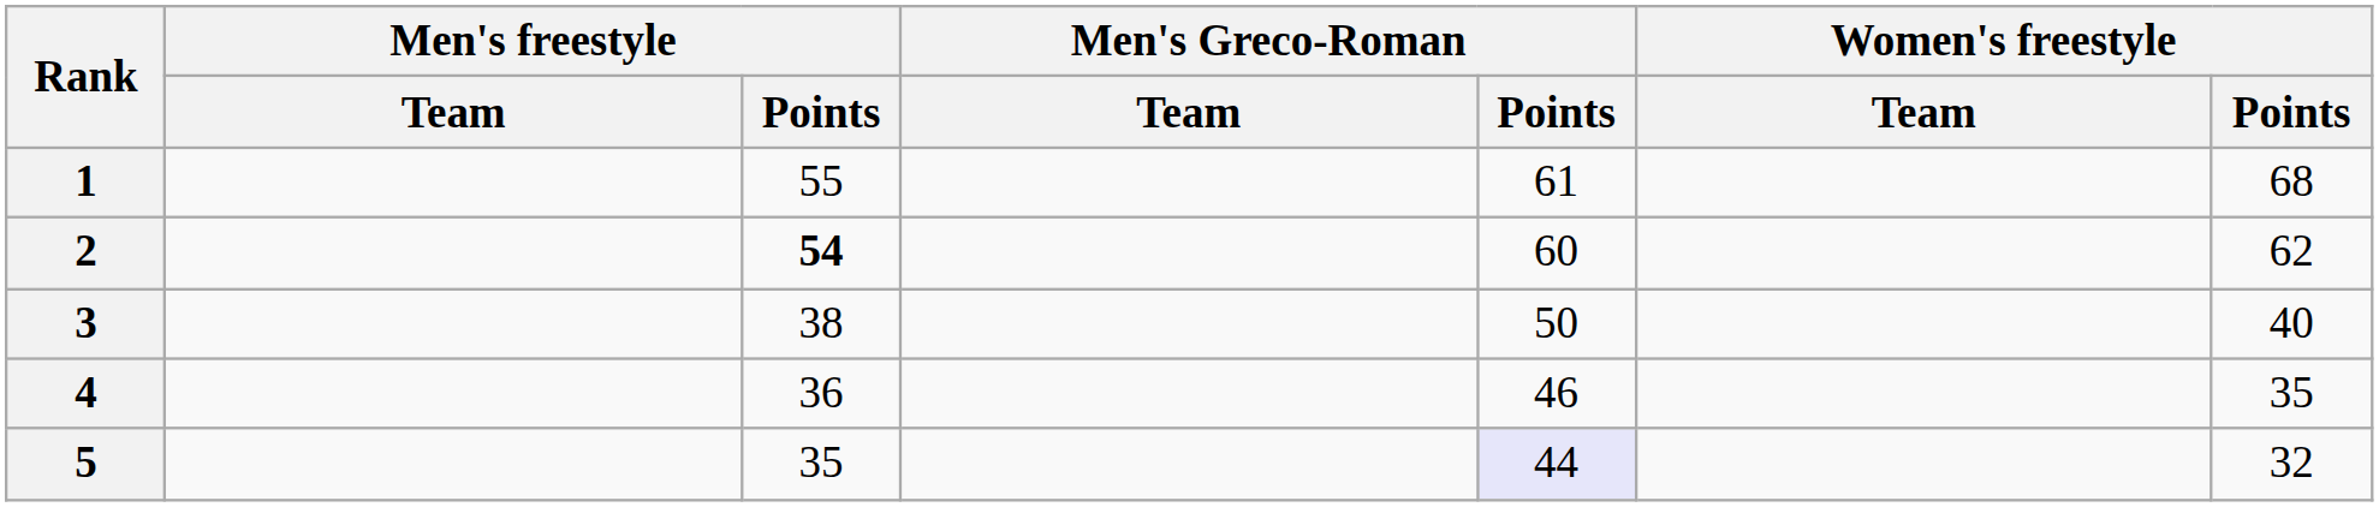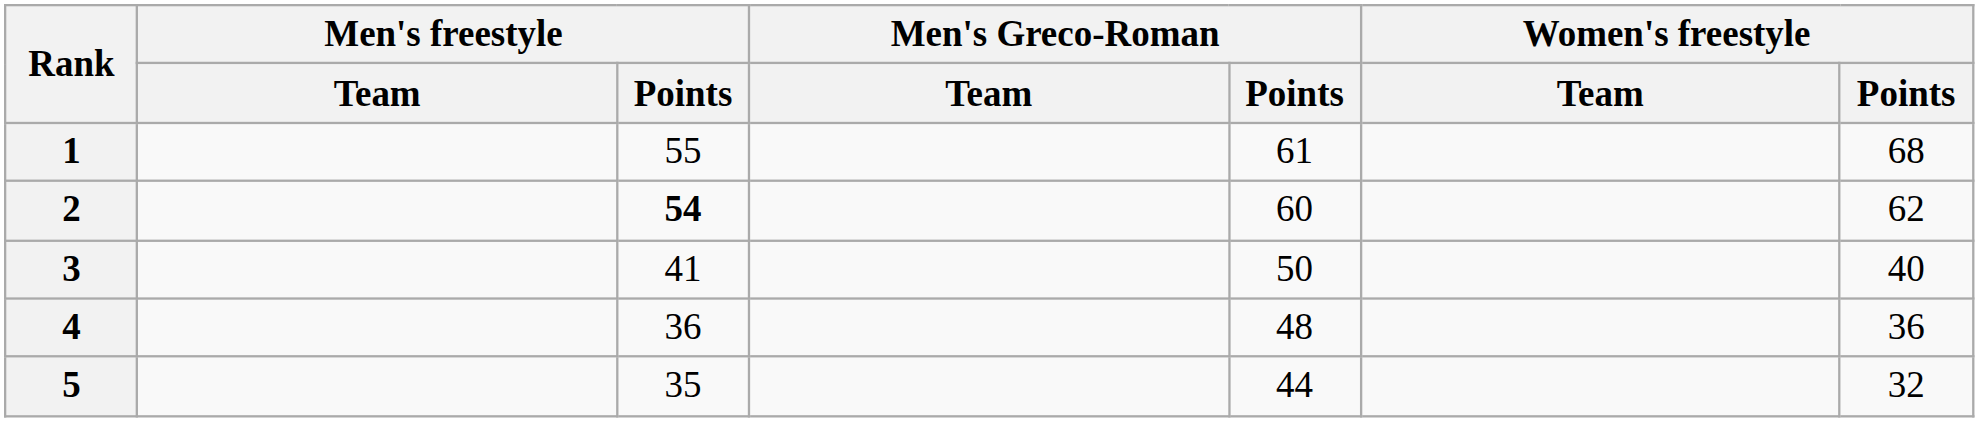 <table class="wikitable" style="text-align:center;">
 <tr>
 <th width=50 rowspan="2">Rank</th>
 <th colspan="2">Men's freestyle</th>
 <th colspan="2">Men's Greco-Roman</th>
 <th colspan="2">Women's freestyle</th>
 </tr>
 <tr>
 <th width=200>Team</th>
 <th width=50>Points</th>
 <th width=200>Team</th>
 <th width=50>Points</th>
 <th width=200>Team</th>
 <th width=50>Points</th>
 </tr>
 <tr>
 <th>1</th>
 <td align=left></td>
 <td>55</td>
 <td align=left></td>
 <td>61</td>
 <td align=left></td>
 <td>68</td>
 </tr>
 <tr>
 <th>2</th>
 <td align=left></td>
 <td><strong>54</strong></td>
 <td align=left></td>
 <td>60</td>
 <td align=left></td>
 <td>62</td>
 </tr>
 <tr>
 <th>3</th>
 <td align=left></td>
-<td>38</td>
+<td>41</td>
 <td align=left></td>
 <td>50</td>
 <td align=left></td>
 <td>40</td>
 </tr>
 <tr>
 <th>4</th>
 <td align=left></td>
 <td>36</td>
 <td align=left></td>
-<td>46</td>
+<td>48</td>
 <td align=left></td>
-<td>35</td>
+<td>36</td>
 </tr>
 <tr>
 <th>5</th>
 <td align=left></td>
 <td>35</td>
 <td align=left></td>
-<td style="background: lavender;">44</td>
+<td>44</td>
 <td align=left></td>
 <td>32</td>
 </tr>
 </table>
